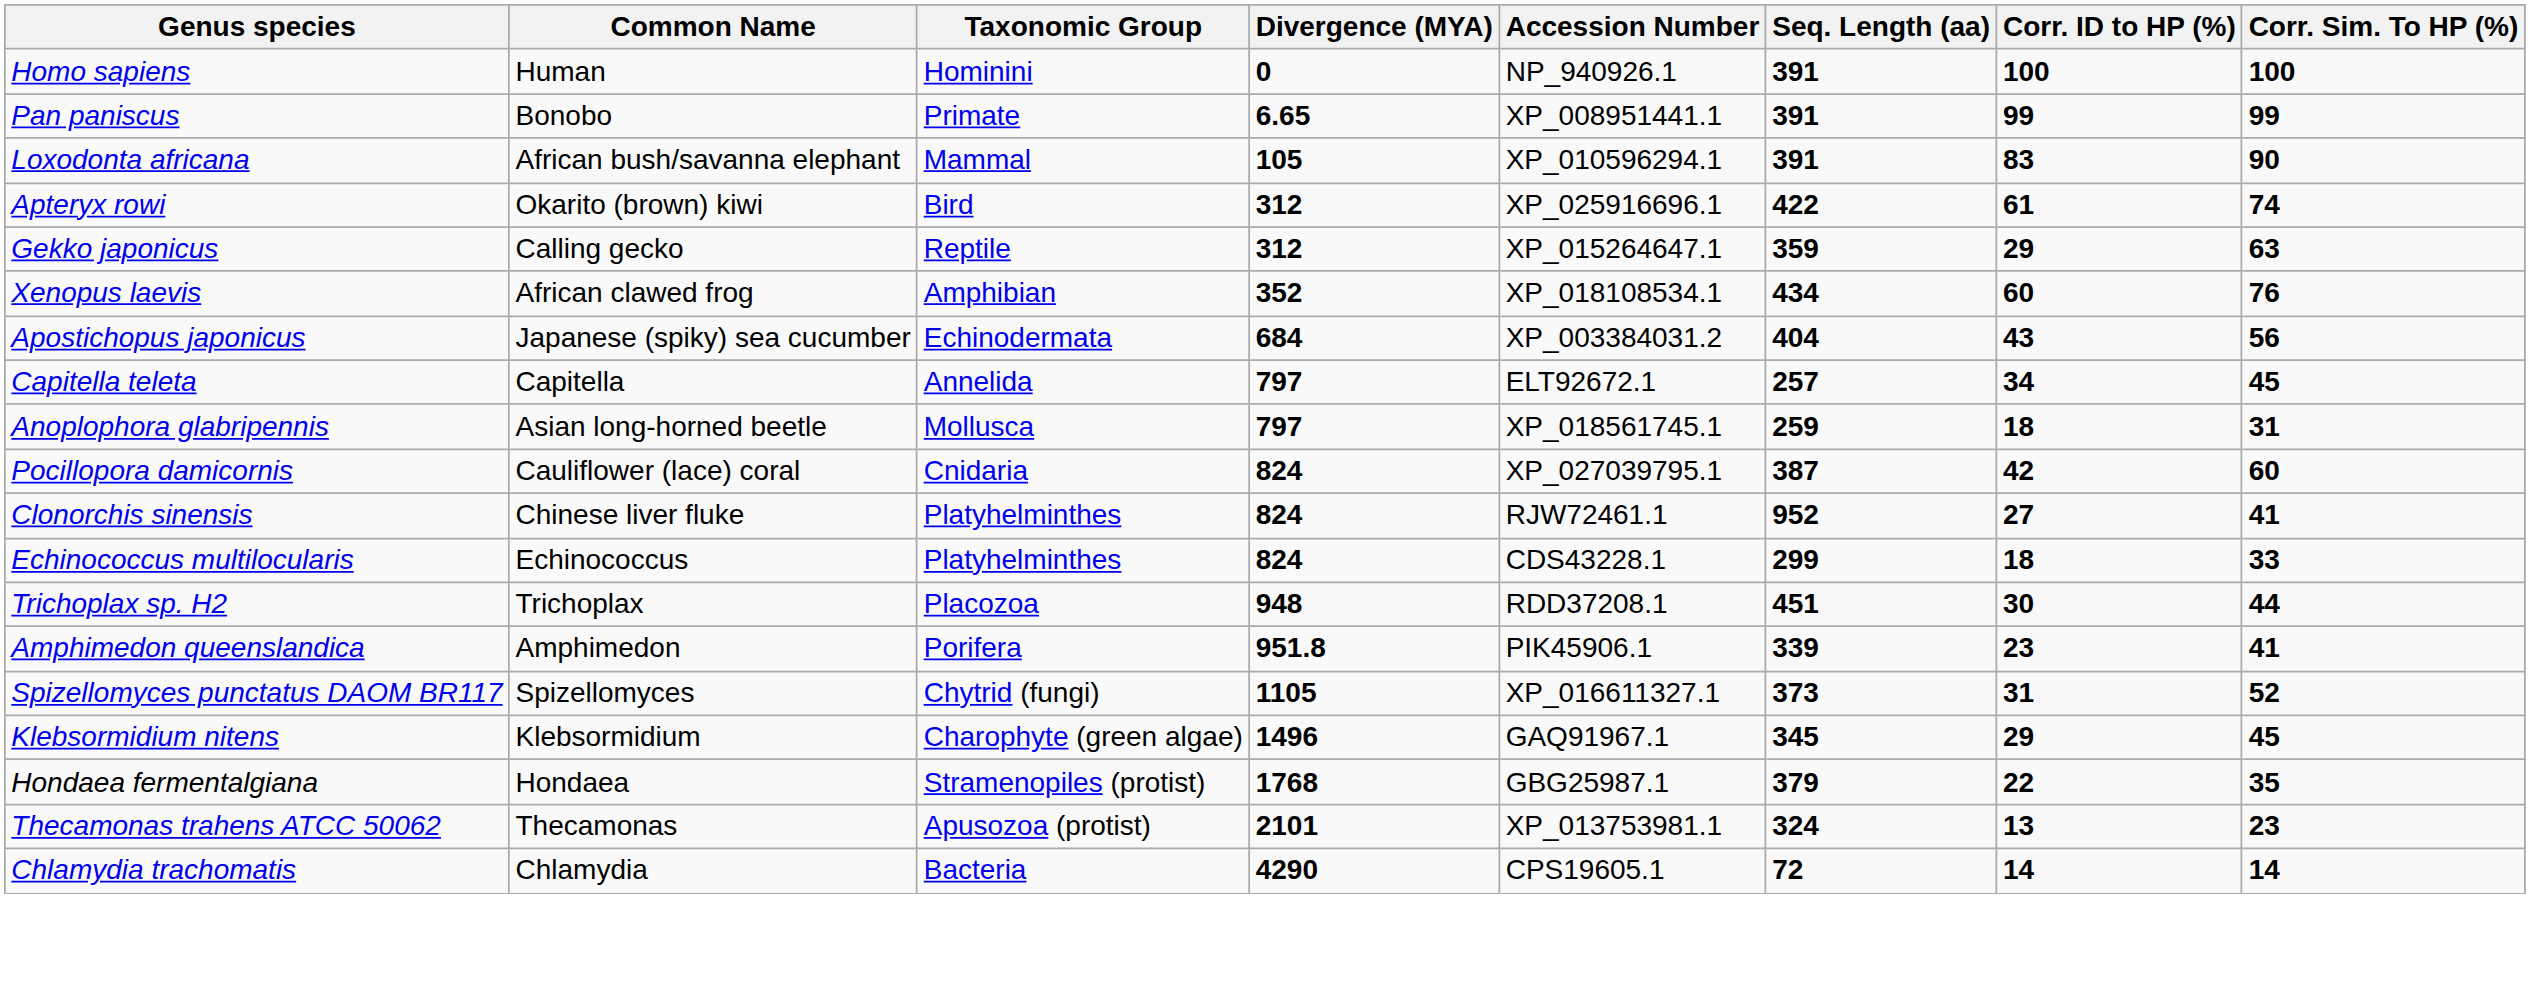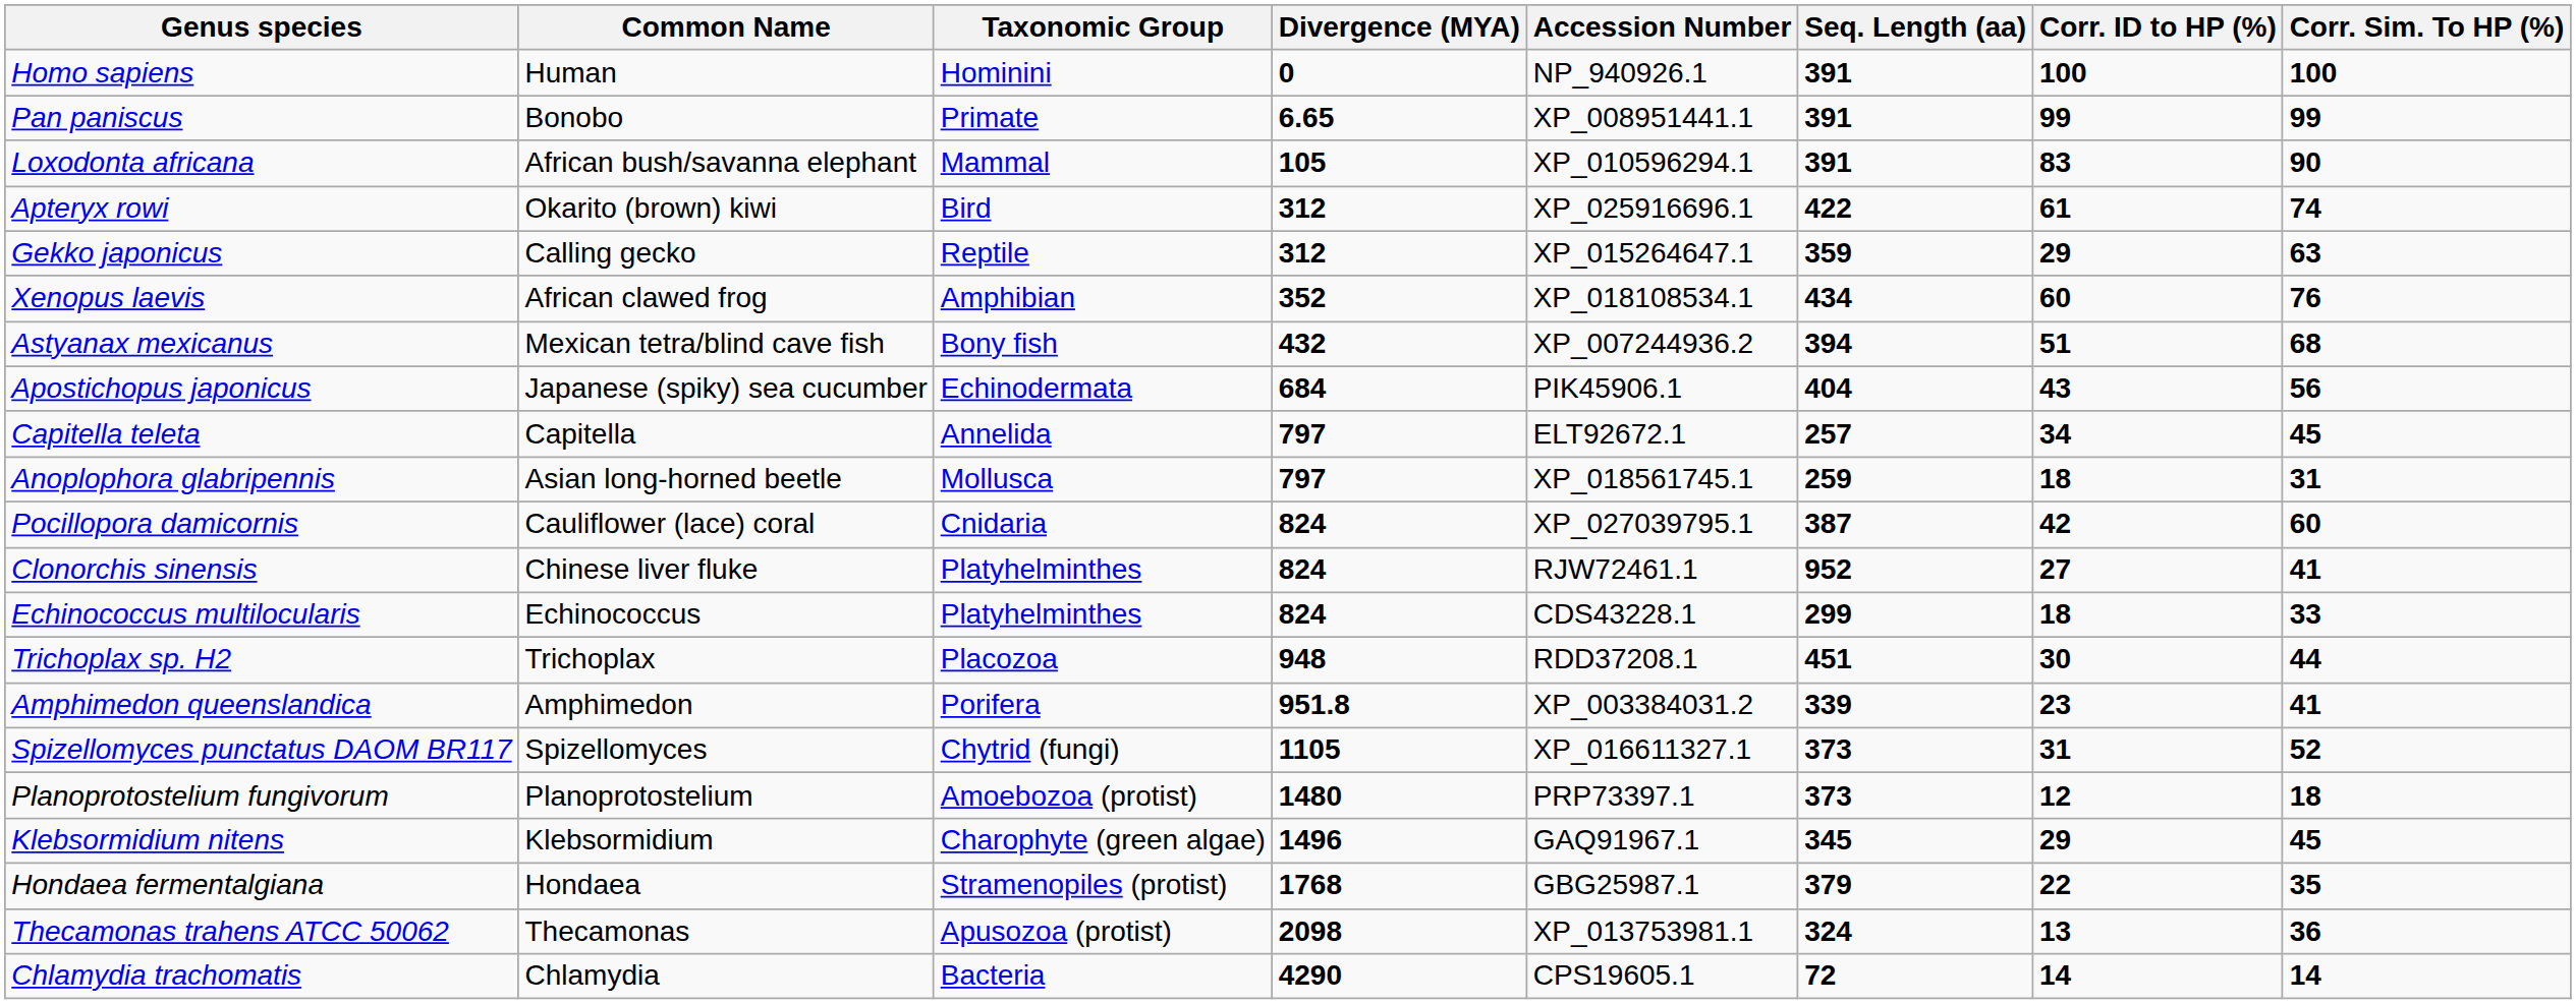 <table class="wikitable">
 <tr>
 <th>Genus species</th>
 <th>Common Name</th>
 <th>Taxonomic Group</th>
 <th>Divergence (MYA)</th>
 <th>Accession Number</th>
 <th>Seq. Length (aa)</th>
 <th>Corr. ID to HP (%)</th>
 <th>Corr. Sim. To HP (%)</th>
 </tr>
 <tr>
 <td><em><a href='#'>Homo sapiens</a></em></td>
 <td>Human</td>
 <td><a href='#'>Hominini</a></td>
 <td><strong>0</strong></td>
 <td>NP_940926.1</td>
 <td><strong>391</strong></td>
 <td><strong>100</strong></td>
 <td><strong>100</strong></td>
 </tr>
 <tr>
 <td><em><a href='#'>Pan paniscus</a></em></td>
 <td>Bonobo</td>
 <td><a href='#'>Primate</a></td>
 <td><strong>6.65</strong></td>
 <td>XP_008951441.1</td>
 <td><strong>391</strong></td>
 <td><strong>99</strong></td>
 <td><strong>99</strong></td>
 </tr>
 <tr>
 <td><em><a href='#'>Loxodonta africana</a></em></td>
 <td>African  bush/savanna elephant</td>
 <td><a href='#'>Mammal</a></td>
 <td><strong>105</strong></td>
 <td>XP_010596294.1</td>
 <td><strong>391</strong></td>
 <td><strong>83</strong></td>
 <td><strong>90</strong></td>
 </tr>
 <tr>
 <td><em><a href='#'>Apteryx rowi</a></em></td>
 <td>Okarito (brown)  kiwi</td>
 <td><a href='#'>Bird</a></td>
 <td><strong>312</strong></td>
 <td>XP_025916696.1</td>
 <td><strong>422</strong></td>
 <td><strong>61</strong></td>
 <td><strong>74</strong></td>
 </tr>
 <tr>
 <td><em><a href='#'>Gekko japonicus</a></em></td>
 <td>Calling gecko</td>
 <td><a href='#'>Reptile</a></td>
 <td><strong>312</strong></td>
 <td>XP_015264647.1</td>
 <td><strong>359</strong></td>
 <td><strong>29</strong></td>
 <td><strong>63</strong></td>
 </tr>
 <tr>
 <td><em><a href='#'>Xenopus laevis</a></em></td>
 <td>African clawed  frog</td>
 <td><a href='#'>Amphibian</a></td>
 <td><strong>352</strong></td>
 <td>XP_018108534.1</td>
 <td><strong>434</strong></td>
 <td><strong>60</strong></td>
 <td><strong>76</strong></td>
 </tr>
 <tr>
+<td><em><a href='#'>Astyanax mexicanus</a></em></td>
+<td>Mexican  tetra/blind cave fish</td>
+<td><a href='#'>Bony fish</a></td>
+<td><strong>432</strong></td>
+<td>XP_007244936.2</td>
+<td><strong>394</strong></td>
+<td><strong>51</strong></td>
+<td><strong>68</strong></td>
+</tr>
+<tr>
 <td><em><a href='#'>Apostichopus japonicus</a></em></td>
 <td>Japanese  (spiky) sea cucumber</td>
 <td><a href='#'>Echinodermata</a></td>
 <td><strong>684</strong></td>
-<td>XP_003384031.2</td>
+<td>PIK45906.1</td>
 <td><strong>404</strong></td>
 <td><strong>43</strong></td>
 <td><strong>56</strong></td>
 </tr>
 <tr>
 <td><em><a href='#'>Capitella teleta</a></em></td>
 <td>Capitella</td>
 <td><a href='#'>Annelida</a></td>
 <td><strong>797</strong></td>
 <td>ELT92672.1</td>
 <td><strong>257</strong></td>
 <td><strong>34</strong></td>
 <td><strong>45</strong></td>
 </tr>
 <tr>
 <td><em><a href='#'>Anoplophora glabripennis</a></em></td>
 <td>Asian  long-horned beetle</td>
 <td><a href='#'>Mollusca</a></td>
 <td><strong>797</strong></td>
 <td>XP_018561745.1</td>
 <td><strong>259</strong></td>
 <td><strong>18</strong></td>
 <td><strong>31</strong></td>
 </tr>
 <tr>
 <td><em><a href='#'>Pocillopora damicornis</a></em></td>
 <td>Cauliflower  (lace) coral</td>
 <td><a href='#'>Cnidaria</a></td>
 <td><strong>824</strong></td>
 <td>XP_027039795.1</td>
 <td><strong>387</strong></td>
 <td><strong>42</strong></td>
 <td><strong>60</strong></td>
 </tr>
 <tr>
 <td><em><a href='#'>Clonorchis sinensis</a></em></td>
 <td>Chinese liver  fluke</td>
 <td><a href='#'>Platyhelminthes</a></td>
 <td><strong>824</strong></td>
 <td>RJW72461.1</td>
 <td><strong>952</strong></td>
 <td><strong>27</strong></td>
 <td><strong>41</strong></td>
 </tr>
 <tr>
 <td><em><a href='#'>Echinococcus multilocularis</a></em></td>
 <td>Echinococcus</td>
 <td><a href='#'>Platyhelminthes</a></td>
 <td><strong>824</strong></td>
 <td>CDS43228.1</td>
 <td><strong>299</strong></td>
 <td><strong>18</strong></td>
 <td><strong>33</strong></td>
 </tr>
 <tr>
 <td><em><a href='#'>Trichoplax sp. H2</a></em></td>
 <td>Trichoplax</td>
 <td><a href='#'>Placozoa</a></td>
 <td><strong>948</strong></td>
 <td>RDD37208.1</td>
 <td><strong>451</strong></td>
 <td><strong>30</strong></td>
 <td><strong>44</strong></td>
 </tr>
 <tr>
 <td><em><a href='#'>Amphimedon queenslandica</a></em></td>
 <td>Amphimedon</td>
 <td><a href='#'>Porifera</a></td>
 <td><strong>951.8</strong></td>
-<td>PIK45906.1</td>
+<td>XP_003384031.2</td>
 <td><strong>339</strong></td>
 <td><strong>23</strong></td>
 <td><strong>41</strong></td>
 </tr>
 <tr>
 <td><em><a href='#'>Spizellomyces punctatus DAOM BR117</a></em></td>
 <td>Spizellomyces</td>
 <td><a href='#'>Chytrid</a> (fungi)</td>
 <td><strong>1105</strong></td>
 <td>XP_016611327.1</td>
 <td><strong>373</strong></td>
 <td><strong>31</strong></td>
 <td><strong>52</strong></td>
+</tr>
+<tr>
+<td><em>Planoprotostelium  fungivorum</em></td>
+<td>Planoprotostelium</td>
+<td><a href='#'>Amoebozoa</a>  (protist)</td>
+<td><strong>1480</strong></td>
+<td>PRP73397.1</td>
+<td><strong>373</strong></td>
+<td><strong>12</strong></td>
+<td><strong>18</strong></td>
 </tr>
 <tr>
 <td><em><a href='#'>Klebsormidium nitens</a></em></td>
 <td>Klebsormidium</td>
 <td><a href='#'>Charophyte</a>  (green algae)</td>
 <td><strong>1496</strong></td>
 <td>GAQ91967.1</td>
 <td><strong>345</strong></td>
 <td><strong>29</strong></td>
 <td><strong>45</strong></td>
 </tr>
 <tr>
 <td><em>Hondaea  fermentalgiana</em></td>
 <td>Hondaea</td>
 <td><a href='#'>Stramenopiles</a>  (protist)</td>
 <td><strong>1768</strong></td>
 <td>GBG25987.1</td>
 <td><strong>379</strong></td>
 <td><strong>22</strong></td>
 <td><strong>35</strong></td>
 </tr>
 <tr>
 <td><em><a href='#'>Thecamonas trahens ATCC 50062</a></em></td>
 <td>Thecamonas</td>
 <td><a href='#'>Apusozoa</a>  (protist)</td>
-<td><strong>2101</strong></td>
+<td><strong>2098</strong></td>
 <td>XP_013753981.1</td>
 <td><strong>324</strong></td>
 <td><strong>13</strong></td>
-<td><strong>23</strong></td>
+<td><strong>36</strong></td>
 </tr>
 <tr>
 <td><em><a href='#'>Chlamydia trachomatis</a></em></td>
 <td>Chlamydia</td>
 <td><a href='#'>Bacteria</a></td>
 <td><strong>4290</strong></td>
 <td>CPS19605.1</td>
 <td><strong>72</strong></td>
 <td><strong>14</strong></td>
 <td><strong>14</strong></td>
 </tr>
 </table>
